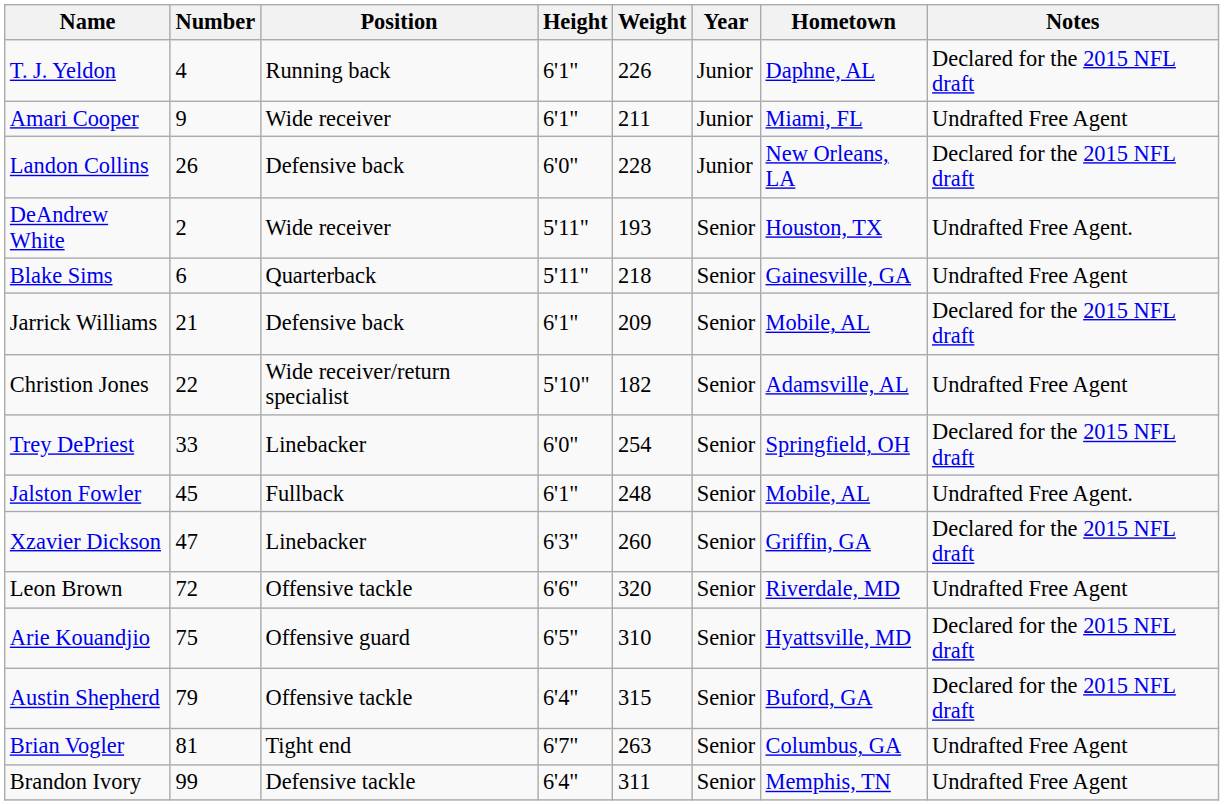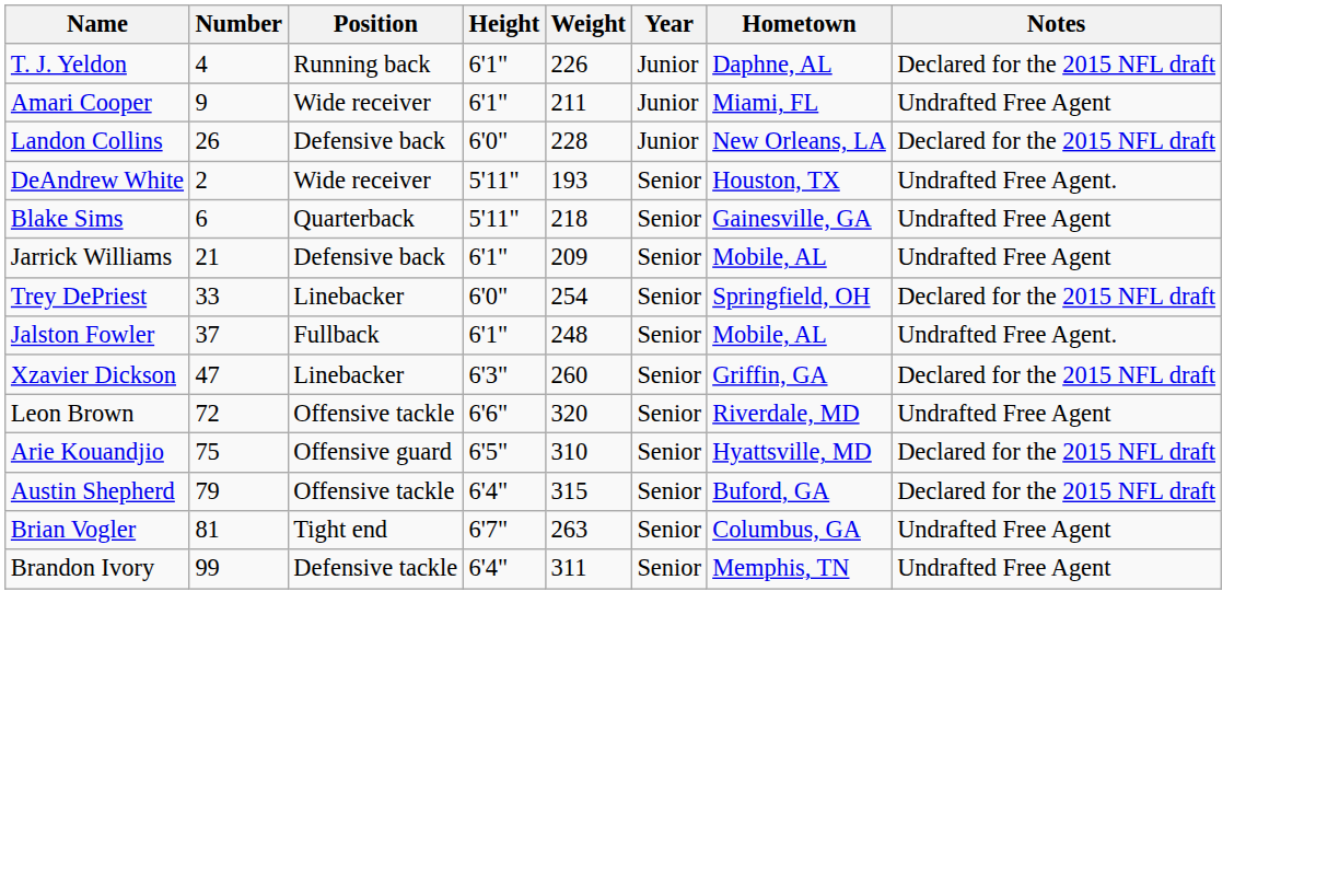 <table class="wikitable sortable">
 <tr>
 <th>Name</th>
 <th>Number</th>
 <th>Position</th>
 <th>Height</th>
 <th>Weight</th>
 <th>Year</th>
 <th>Hometown</th>
 <th class="unsortable">Notes</th>
 </tr>
 <tr>
 <td sortname><a href='#'>T. J. Yeldon</a></td>
 <td>4</td>
 <td>Running back</td>
 <td>6'1"</td>
 <td>226</td>
 <td>Junior</td>
 <td><a href='#'>Daphne, AL</a></td>
 <td>Declared for the <a href='#'>2015 NFL draft</a></td>
 </tr>
 <tr>
 <td sortname><a href='#'>Amari Cooper</a></td>
 <td>9</td>
 <td>Wide receiver</td>
 <td>6'1"</td>
 <td>211</td>
 <td>Junior</td>
 <td><a href='#'>Miami, FL</a></td>
 <td>Undrafted Free Agent</td>
 </tr>
 <tr>
 <td sortname><a href='#'>Landon Collins</a></td>
 <td>26</td>
 <td>Defensive back</td>
 <td>6'0"</td>
 <td>228</td>
 <td>Junior</td>
 <td><a href='#'>New Orleans, LA</a></td>
 <td>Declared for the <a href='#'>2015 NFL draft</a></td>
 </tr>
 <tr>
 <td sortname><a href='#'>DeAndrew White</a></td>
 <td>2</td>
 <td>Wide receiver</td>
 <td>5'11"</td>
 <td>193</td>
 <td>Senior</td>
 <td><a href='#'>Houston, TX</a></td>
 <td>Undrafted Free Agent.</td>
 </tr>
 <tr>
 <td sortname><a href='#'>Blake Sims</a></td>
 <td>6</td>
 <td>Quarterback</td>
 <td>5'11"</td>
 <td>218</td>
 <td>Senior</td>
 <td><a href='#'>Gainesville, GA</a></td>
 <td>Undrafted Free Agent</td>
 </tr>
 <tr>
 <td sortname>Jarrick Williams</td>
 <td>21</td>
 <td>Defensive back</td>
 <td>6'1"</td>
 <td>209</td>
 <td>Senior</td>
 <td><a href='#'>Mobile, AL</a></td>
-<td>Declared for the <a href='#'>2015 NFL draft</a></td>
-</tr>
-<tr>
-<td sortname>Christion Jones</td>
-<td>22</td>
-<td>Wide receiver/return specialist</td>
-<td>5'10"</td>
-<td>182</td>
-<td>Senior</td>
-<td><a href='#'>Adamsville, AL</a></td>
 <td>Undrafted Free Agent</td>
 </tr>
 <tr>
 <td sortname><a href='#'>Trey DePriest</a></td>
 <td>33</td>
 <td>Linebacker</td>
 <td>6'0"</td>
 <td>254</td>
 <td>Senior</td>
 <td><a href='#'>Springfield, OH</a></td>
 <td>Declared for the <a href='#'>2015 NFL draft</a></td>
 </tr>
 <tr>
 <td sortname><a href='#'>Jalston Fowler</a></td>
-<td>45</td>
+<td>37</td>
 <td>Fullback</td>
 <td>6'1"</td>
 <td>248</td>
 <td>Senior</td>
 <td><a href='#'>Mobile, AL</a></td>
 <td>Undrafted Free Agent.</td>
 </tr>
 <tr>
 <td sortname><a href='#'>Xzavier Dickson</a></td>
 <td>47</td>
 <td>Linebacker</td>
 <td>6'3"</td>
 <td>260</td>
 <td>Senior</td>
 <td><a href='#'>Griffin, GA</a></td>
 <td>Declared for the <a href='#'>2015 NFL draft</a></td>
 </tr>
 <tr>
 <td sortname>Leon Brown</td>
 <td>72</td>
 <td>Offensive tackle</td>
 <td>6'6"</td>
 <td>320</td>
 <td>Senior</td>
 <td><a href='#'>Riverdale, MD</a></td>
 <td>Undrafted Free Agent</td>
 </tr>
 <tr>
 <td sortname><a href='#'>Arie Kouandjio</a></td>
 <td>75</td>
 <td>Offensive guard</td>
 <td>6'5"</td>
 <td>310</td>
 <td>Senior</td>
 <td><a href='#'>Hyattsville, MD</a></td>
 <td>Declared for the <a href='#'>2015 NFL draft</a></td>
 </tr>
 <tr>
 <td sortname><a href='#'>Austin Shepherd</a></td>
 <td>79</td>
 <td>Offensive tackle</td>
 <td>6'4"</td>
 <td>315</td>
 <td>Senior</td>
 <td><a href='#'>Buford, GA</a></td>
 <td>Declared for the <a href='#'>2015 NFL draft</a></td>
 </tr>
 <tr>
 <td sortname><a href='#'>Brian Vogler</a></td>
 <td>81</td>
 <td>Tight end</td>
 <td>6'7"</td>
 <td>263</td>
 <td>Senior</td>
 <td><a href='#'>Columbus, GA</a></td>
 <td>Undrafted Free Agent</td>
 </tr>
 <tr>
 <td sortname>Brandon Ivory</td>
 <td>99</td>
 <td>Defensive tackle</td>
 <td>6'4"</td>
 <td>311</td>
 <td>Senior</td>
 <td><a href='#'>Memphis, TN</a></td>
 <td>Undrafted Free Agent</td>
 </tr>
 </table>
